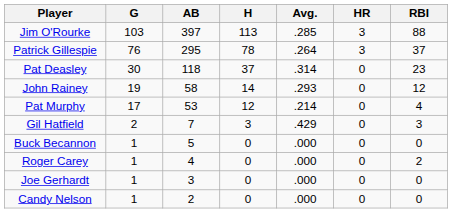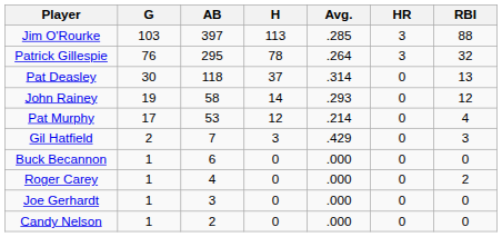 <table class="wikitable sortable">
 <tr>
 <th bgcolor="#DDDDFF" width="16%">Player</th>
 <th bgcolor="#DDDDFF" width="9%">G</th>
 <th bgcolor="#DDDDFF" width="9%">AB</th>
 <th bgcolor="#DDDDFF" width="9%">H</th>
 <th bgcolor="#DDDDFF" width="9%">Avg.</th>
 <th bgcolor="#DDDDFF" width="9%">HR</th>
 <th bgcolor="#DDDDFF" width="9%">RBI</th>
 </tr>
 <tr align="center">
 <td><a href='#'>Jim O'Rourke</a></td>
 <td>103</td>
 <td>397</td>
 <td>113</td>
 <td>.285</td>
 <td>3</td>
 <td>88</td>
 </tr>
 <tr align="center">
 <td><a href='#'>Patrick Gillespie</a></td>
 <td>76</td>
 <td>295</td>
 <td>78</td>
 <td>.264</td>
 <td>3</td>
-<td>37</td>
+<td>32</td>
 </tr>
 <tr align="center">
 <td><a href='#'>Pat Deasley</a></td>
 <td>30</td>
 <td>118</td>
 <td>37</td>
 <td>.314</td>
 <td>0</td>
-<td>23</td>
+<td>13</td>
 </tr>
 <tr align="center">
 <td><a href='#'>John Rainey</a></td>
 <td>19</td>
 <td>58</td>
 <td>14</td>
 <td>.293</td>
 <td>0</td>
 <td>12</td>
 </tr>
 <tr align="center">
 <td><a href='#'>Pat Murphy</a></td>
 <td>17</td>
 <td>53</td>
 <td>12</td>
 <td>.214</td>
 <td>0</td>
 <td>4</td>
 </tr>
 <tr align="center">
 <td><a href='#'>Gil Hatfield</a></td>
 <td>2</td>
 <td>7</td>
 <td>3</td>
 <td>.429</td>
 <td>0</td>
 <td>3</td>
 </tr>
 <tr align="center">
 <td><a href='#'>Buck Becannon</a></td>
 <td>1</td>
-<td>5</td>
+<td>6</td>
 <td>0</td>
 <td>.000</td>
 <td>0</td>
 <td>0</td>
 </tr>
 <tr align="center">
 <td><a href='#'>Roger Carey</a></td>
 <td>1</td>
 <td>4</td>
 <td>0</td>
 <td>.000</td>
 <td>0</td>
 <td>2</td>
 </tr>
 <tr align="center">
 <td><a href='#'>Joe Gerhardt</a></td>
 <td>1</td>
 <td>3</td>
 <td>0</td>
 <td>.000</td>
 <td>0</td>
 <td>0</td>
 </tr>
 <tr align="center">
 <td><a href='#'>Candy Nelson</a></td>
 <td>1</td>
 <td>2</td>
 <td>0</td>
 <td>.000</td>
 <td>0</td>
 <td>0</td>
 </tr>
 </table>
